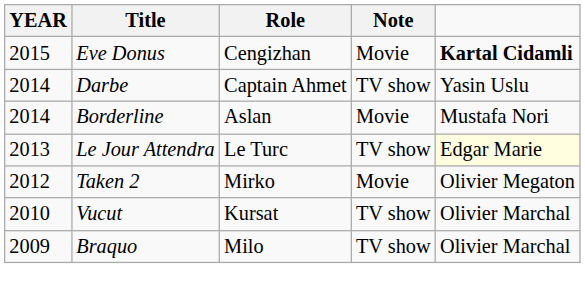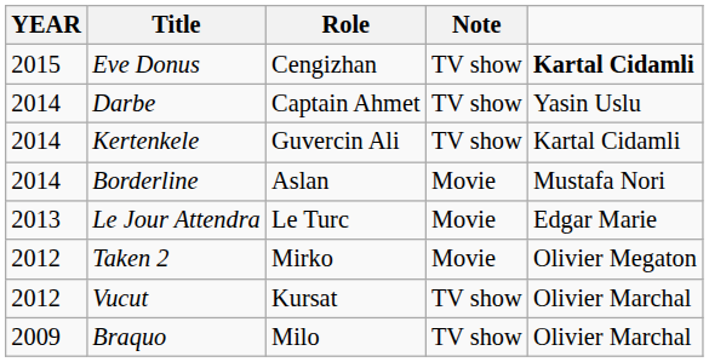 <table class="wikitable">
 <tr>
 <th>YEAR</th>
 <th>Title</th>
 <th>Role</th>
 <th>Note</th>
 </tr>
 <tr>
 <td>2015</td>
 <td><em>Eve Donus</em></td>
 <td>Cengizhan</td>
-<td>Movie</td>
+<td>TV show</td>
 <td><strong>Kartal Cidamli</strong></td>
 </tr>
 <tr>
 <td>2014</td>
 <td><em>Darbe</em></td>
 <td>Captain Ahmet</td>
 <td>TV show</td>
 <td>Yasin Uslu</td>
+</tr>
+<tr>
+<td>2014</td>
+<td><em>Kertenkele</em></td>
+<td>Guvercin Ali</td>
+<td>TV show</td>
+<td>Kartal Cidamli</td>
 </tr>
 <tr>
 <td>2014</td>
 <td><em>Borderline</em></td>
 <td>Aslan</td>
 <td>Movie</td>
 <td>Mustafa Nori</td>
 </tr>
 <tr>
 <td>2013</td>
 <td><em>Le Jour Attendra</em></td>
 <td>Le Turc</td>
-<td>TV show</td>
-<td style="background: lightyellow;">Edgar Marie</td>
+<td>Movie</td>
+<td>Edgar Marie</td>
 </tr>
 <tr>
 <td>2012</td>
 <td><em>Taken 2</em></td>
 <td>Mirko</td>
 <td>Movie</td>
 <td>Olivier Megaton</td>
 </tr>
 <tr>
-<td>2010</td>
+<td>2012</td>
 <td><em>Vucut</em></td>
 <td>Kursat</td>
 <td>TV show</td>
 <td>Olivier Marchal</td>
 </tr>
 <tr>
 <td>2009</td>
 <td><em>Braquo</em></td>
 <td>Milo</td>
 <td>TV show</td>
 <td>Olivier Marchal</td>
 </tr>
 </table>
